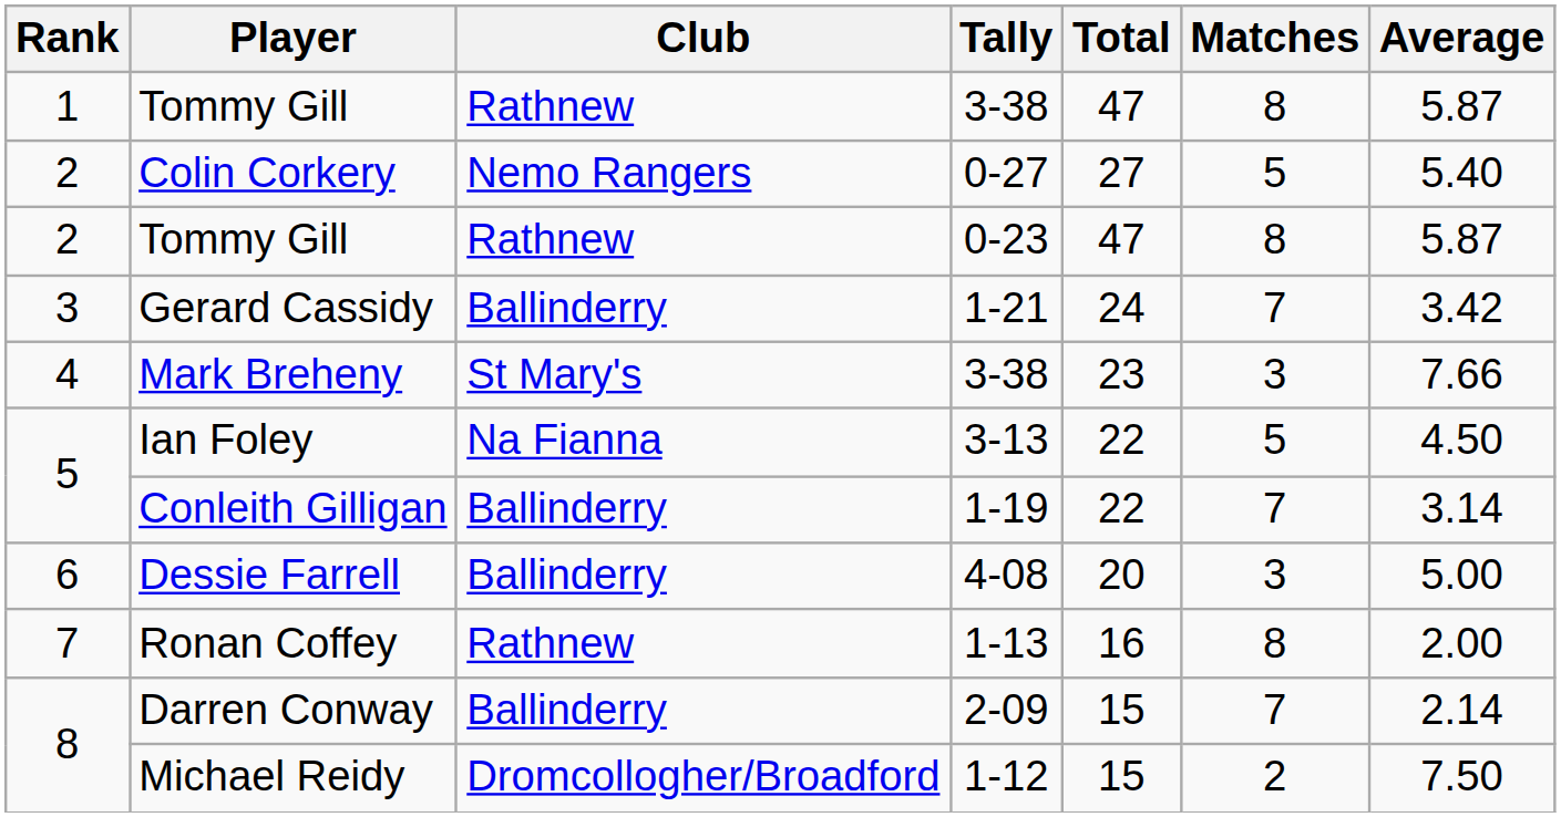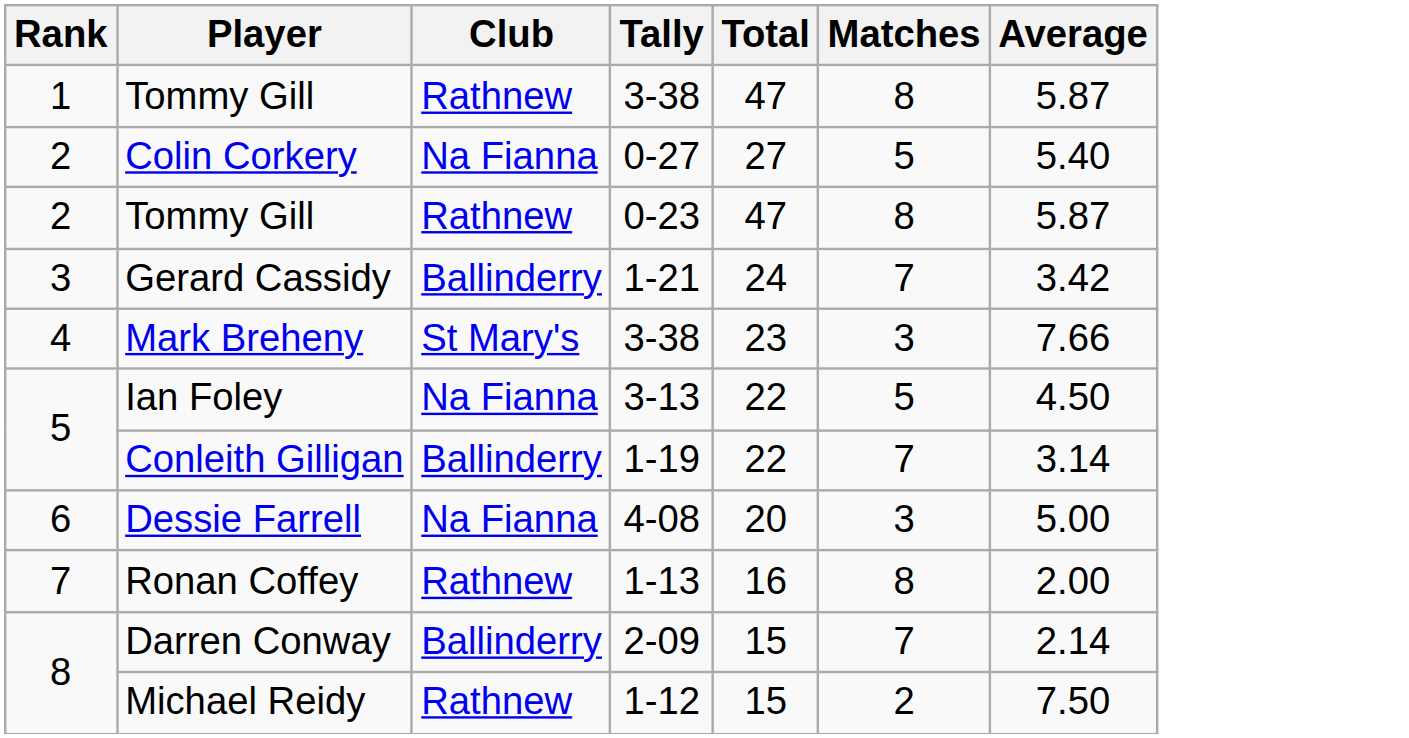 <table class="wikitable">
 <tr>
 <th>Rank</th>
 <th>Player</th>
 <th>Club</th>
 <th>Tally</th>
 <th>Total</th>
 <th>Matches</th>
 <th>Average</th>
 </tr>
 <tr>
 <td rowspan="1" style="text-align:center;">1</td>
 <td>Tommy Gill</td>
 <td><a href='#'>Rathnew</a></td>
 <td align=center>3-38</td>
 <td align=center>47</td>
 <td align=center>8</td>
 <td align=center>5.87</td>
 </tr>
 <tr>
 <td rowspan="1" style="text-align:center;">2</td>
 <td><a href='#'>Colin Corkery</a></td>
-<td><a href='#'>Nemo Rangers</a></td>
+<td><a href='#'>Na Fianna</a></td>
 <td align=center>0-27</td>
 <td align=center>27</td>
 <td align=center>5</td>
 <td align=center>5.40</td>
 </tr>
 <tr>
 <td rowspan="1" style="text-align:center;">2</td>
 <td>Tommy Gill</td>
 <td><a href='#'>Rathnew</a></td>
 <td align=center>0-23</td>
 <td align=center>47</td>
 <td align=center>8</td>
 <td align=center>5.87</td>
 </tr>
 <tr>
 <td rowspan="1" style="text-align:center;">3</td>
 <td>Gerard Cassidy</td>
 <td><a href='#'>Ballinderry</a></td>
 <td align=center>1-21</td>
 <td align=center>24</td>
 <td align=center>7</td>
 <td align=center>3.42</td>
 </tr>
 <tr>
 <td rowspan="1" style="text-align:center;">4</td>
 <td><a href='#'>Mark Breheny</a></td>
 <td><a href='#'>St Mary's</a></td>
 <td align=center>3-38</td>
 <td align=center>23</td>
 <td align=center>3</td>
 <td align=center>7.66</td>
 </tr>
 <tr>
 <td rowspan="2" style="text-align:center;">5</td>
 <td>Ian Foley</td>
 <td><a href='#'>Na Fianna</a></td>
 <td align=center>3-13</td>
 <td align=center>22</td>
 <td align=center>5</td>
 <td align=center>4.50</td>
 </tr>
 <tr>
 <td><a href='#'>Conleith Gilligan</a></td>
 <td><a href='#'>Ballinderry</a></td>
 <td align=center>1-19</td>
 <td align=center>22</td>
 <td align=center>7</td>
 <td align=center>3.14</td>
 </tr>
 <tr>
 <td rowspan="1" style="text-align:center;">6</td>
 <td><a href='#'>Dessie Farrell</a></td>
-<td><a href='#'>Ballinderry</a></td>
+<td><a href='#'>Na Fianna</a></td>
 <td align=center>4-08</td>
 <td align=center>20</td>
 <td align=center>3</td>
 <td align=center>5.00</td>
 </tr>
 <tr>
 <td rowspan="1" style="text-align:center;">7</td>
 <td>Ronan Coffey</td>
 <td><a href='#'>Rathnew</a></td>
 <td align=center>1-13</td>
 <td align=center>16</td>
 <td align=center>8</td>
 <td align=center>2.00</td>
 </tr>
 <tr>
 <td rowspan="2" style="text-align:center;">8</td>
 <td>Darren Conway</td>
 <td><a href='#'>Ballinderry</a></td>
 <td align=center>2-09</td>
 <td align=center>15</td>
 <td align=center>7</td>
 <td align=center>2.14</td>
 </tr>
 <tr>
 <td>Michael Reidy</td>
-<td><a href='#'>Dromcollogher/Broadford</a></td>
+<td><a href='#'>Rathnew</a></td>
 <td align=center>1-12</td>
 <td align=center>15</td>
 <td align=center>2</td>
 <td align=center>7.50</td>
 </tr>
 </table>
